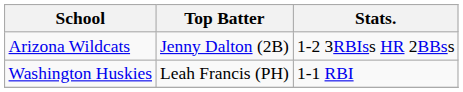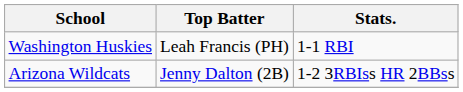 <table class="wikitable">
 <tr>
 <th>School</th>
 <th>Top Batter</th>
 <th>Stats.</th>
 </tr>
 <tr>
+<td><a href='#'>Washington Huskies</a></td>
+<td>Leah Francis (PH)</td>
+<td>1-1  <a href='#'>RBI</a></td>
+</tr>
+<tr>
 <td><a href='#'>Arizona Wildcats</a></td>
 <td><a href='#'>Jenny Dalton</a> (2B)</td>
 <td>1-2  3<a href='#'>RBIs</a>s  <a href='#'>HR</a>  2<a href='#'>BBs</a>s</td>
 </tr>
 <tr>
-<td><a href='#'>Washington Huskies</a></td>
-<td>Leah Francis (PH)</td>
-<td>1-1  <a href='#'>RBI</a></td>
-</tr>
-<tr>
 </tr>
 </table>
